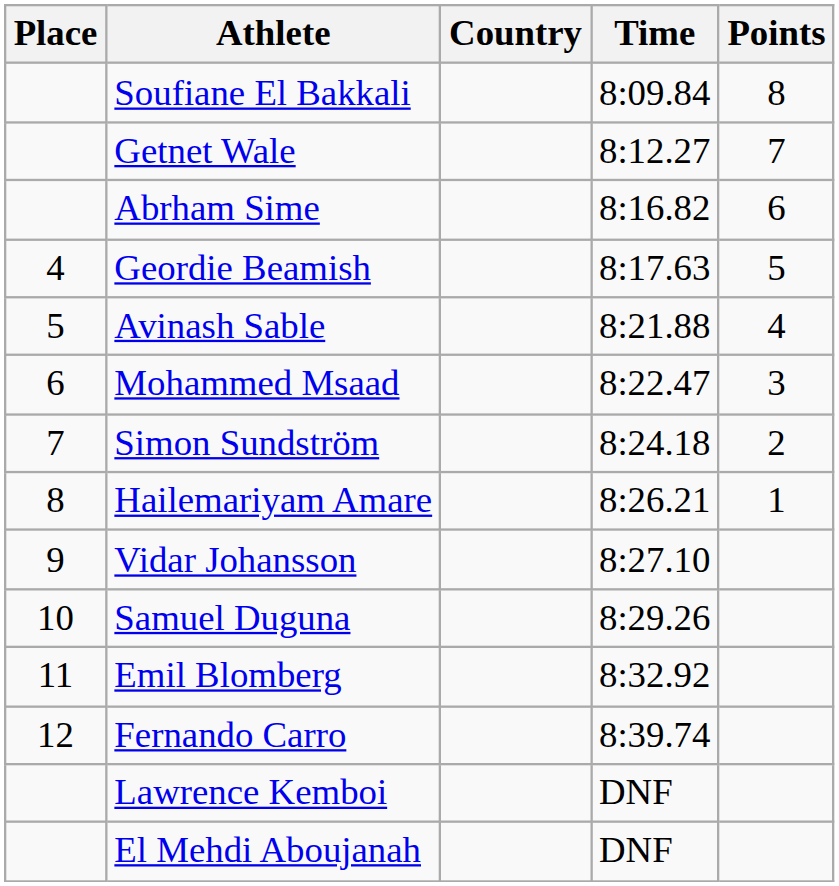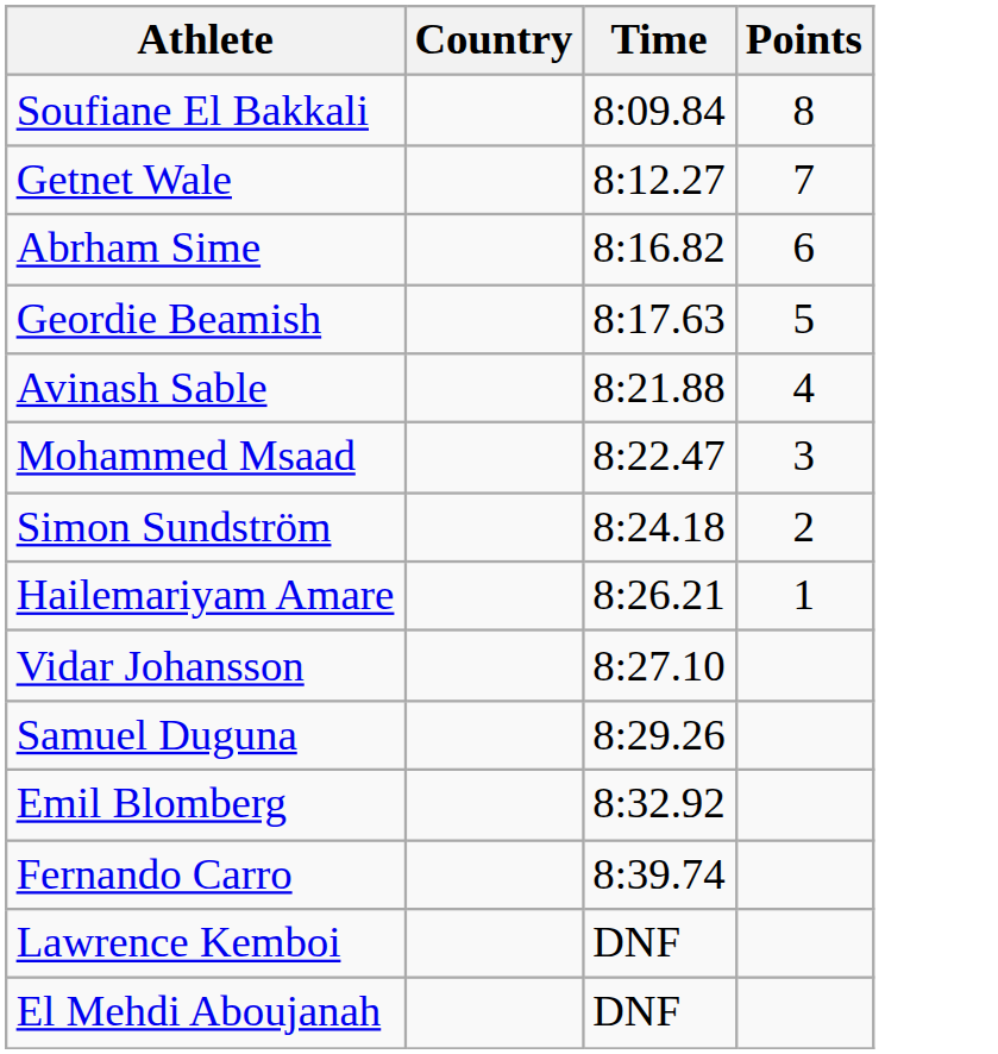 <table class="wikitable">
 <tr>
-<th>Place</th>
 <th>Athlete</th>
 <th>Country</th>
 <th>Time</th>
 <th>Points</th>
 </tr>
 <tr>
-<td align=center></td>
 <td><a href='#'>Soufiane El Bakkali</a></td>
 <td></td>
 <td>8:09.84</td>
 <td align=center>8</td>
 </tr>
 <tr>
-<td align=center></td>
 <td><a href='#'>Getnet Wale</a></td>
 <td></td>
 <td>8:12.27</td>
 <td align=center>7</td>
 </tr>
 <tr>
-<td align=center></td>
 <td><a href='#'>Abrham Sime</a></td>
 <td></td>
 <td>8:16.82</td>
 <td align=center>6</td>
 </tr>
 <tr>
-<td align=center>4</td>
 <td><a href='#'>Geordie Beamish</a></td>
 <td></td>
 <td>8:17.63</td>
 <td align=center>5</td>
 </tr>
 <tr>
-<td align=center>5</td>
 <td><a href='#'>Avinash Sable</a></td>
 <td></td>
 <td>8:21.88</td>
 <td align=center>4</td>
 </tr>
 <tr>
-<td align=center>6</td>
 <td><a href='#'>Mohammed Msaad</a></td>
 <td></td>
 <td>8:22.47</td>
 <td align=center>3</td>
 </tr>
 <tr>
-<td align=center>7</td>
 <td><a href='#'>Simon Sundström</a></td>
 <td></td>
 <td>8:24.18</td>
 <td align=center>2</td>
 </tr>
 <tr>
-<td align=center>8</td>
 <td><a href='#'>Hailemariyam Amare</a></td>
 <td></td>
 <td>8:26.21</td>
 <td align=center>1</td>
 </tr>
 <tr>
-<td align=center>9</td>
 <td><a href='#'>Vidar Johansson</a></td>
 <td></td>
 <td>8:27.10</td>
 <td align=center></td>
 </tr>
 <tr>
-<td align=center>10</td>
 <td><a href='#'>Samuel Duguna</a></td>
 <td></td>
 <td>8:29.26</td>
 <td align=center></td>
 </tr>
 <tr>
-<td align=center>11</td>
 <td><a href='#'>Emil Blomberg</a></td>
 <td></td>
 <td>8:32.92</td>
 <td align=center></td>
 </tr>
 <tr>
-<td align=center>12</td>
 <td><a href='#'>Fernando Carro</a></td>
 <td></td>
 <td>8:39.74</td>
 <td align=center></td>
 </tr>
 <tr>
-<td align=center></td>
 <td><a href='#'>Lawrence Kemboi</a></td>
 <td></td>
 <td>DNF</td>
 <td align=center></td>
 </tr>
 <tr>
-<td align=center></td>
 <td><a href='#'>El Mehdi Aboujanah</a></td>
 <td></td>
 <td>DNF</td>
 <td align=center></td>
 </tr>
 </table>
